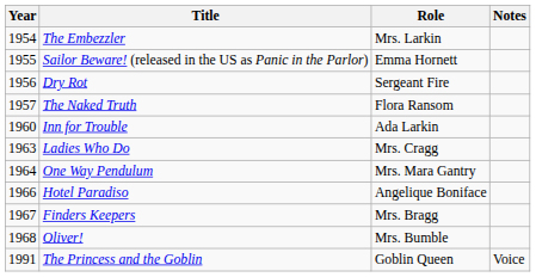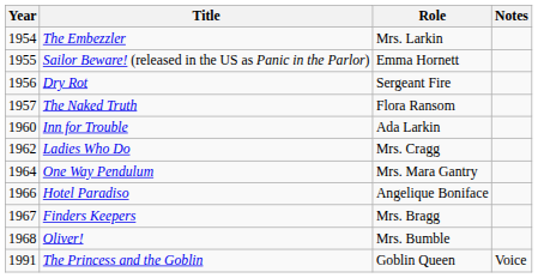 <table class="wikitable">
 <tr>
 <th>Year</th>
 <th>Title</th>
 <th>Role</th>
 <th>Notes</th>
 </tr>
 <tr>
 <td>1954</td>
 <td><em><a href='#'>The Embezzler</a></em></td>
 <td>Mrs. Larkin</td>
 <td></td>
 </tr>
 <tr>
 <td>1955</td>
 <td><em><a href='#'>Sailor Beware!</a></em> (released in the US as <em>Panic in the Parlor</em>)</td>
 <td>Emma Hornett</td>
 <td></td>
 </tr>
 <tr>
 <td>1956</td>
 <td><em><a href='#'>Dry Rot</a></em></td>
 <td>Sergeant Fire</td>
 <td></td>
 </tr>
 <tr>
 <td>1957</td>
 <td><em><a href='#'>The Naked Truth</a></em></td>
 <td>Flora Ransom</td>
 <td></td>
 </tr>
 <tr>
 <td>1960</td>
 <td><em><a href='#'>Inn for Trouble</a></em></td>
 <td>Ada Larkin</td>
 <td></td>
 </tr>
 <tr>
-<td>1963</td>
+<td>1962</td>
 <td><em><a href='#'>Ladies Who Do</a></em></td>
 <td>Mrs. Cragg</td>
 <td></td>
 </tr>
 <tr>
 <td>1964</td>
 <td><em><a href='#'>One Way Pendulum</a></em></td>
 <td>Mrs. Mara Gantry</td>
 <td></td>
 </tr>
 <tr>
 <td>1966</td>
 <td><em><a href='#'>Hotel Paradiso</a></em></td>
 <td>Angelique Boniface</td>
 <td></td>
 </tr>
 <tr>
 <td>1967</td>
 <td><em><a href='#'>Finders Keepers</a></em></td>
 <td>Mrs. Bragg</td>
 <td></td>
 </tr>
 <tr>
 <td>1968</td>
 <td><em><a href='#'>Oliver!</a></em></td>
 <td>Mrs. Bumble</td>
 <td></td>
 </tr>
 <tr>
 <td>1991</td>
 <td><em><a href='#'>The Princess and the Goblin</a></em></td>
 <td>Goblin Queen</td>
 <td>Voice</td>
 </tr>
 </table>
